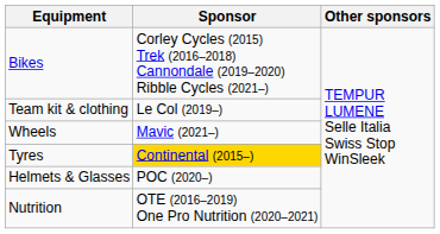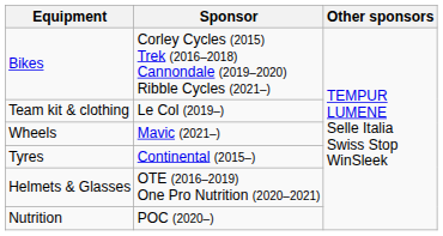 <table class="wikitable">
 <tr>
 <th>Equipment</th>
 <th>Sponsor</th>
 <th>Other sponsors</th>
 </tr>
 <tr>
 <td><a href='#'>Bikes</a></td>
 <td>Corley Cycles <small>(2015)</small><br><a href='#'>Trek</a> <small>(2016–2018)</small><br><a href='#'>Cannondale</a> <small>(2019–2020)</small><br>Ribble Cycles <small>(2021–)</small></td>
 <td rowspan="7"><a href='#'>TEMPUR</a><br><a href='#'>LUMENE</a><br>Selle Italia<br>Swiss Stop<br>WinSleek<br></td>
 </tr>
 <tr>
 <td>Team kit & clothing</td>
 <td>Le Col <small>(2019–)</small><br></td>
 </tr>
 <tr>
 <td>Wheels</td>
 <td><a href='#'>Mavic</a> <small>(2021–)</small></td>
 </tr>
 <tr>
 <td>Tyres</td>
-<td style="background: gold;"><a href='#'>Continental</a> <small>(2015–)</small></td>
+<td><a href='#'>Continental</a> <small>(2015–)</small></td>
 </tr>
 <tr>
 <td>Helmets & Glasses</td>
-<td>POC <small>(2020–)</small></td>
+<td>OTE <small>(2016–2019)</small><br> One Pro Nutrition <small>(2020–2021)</small></td>
 </tr>
 <tr>
 <td>Nutrition</td>
-<td>OTE <small>(2016–2019)</small><br> One Pro Nutrition <small>(2020–2021)</small></td>
+<td>POC <small>(2020–)</small></td>
 </tr>
 </table>
